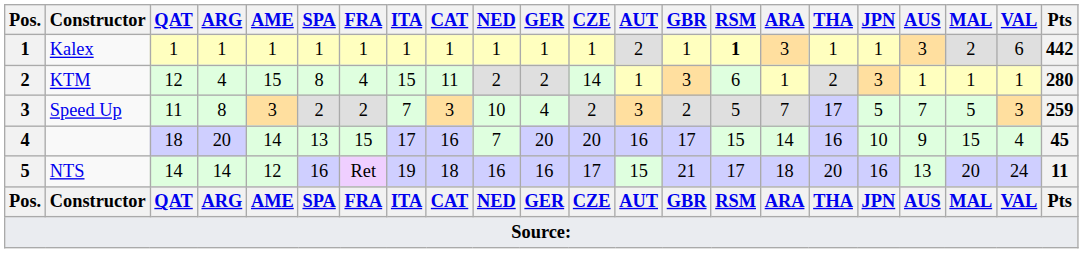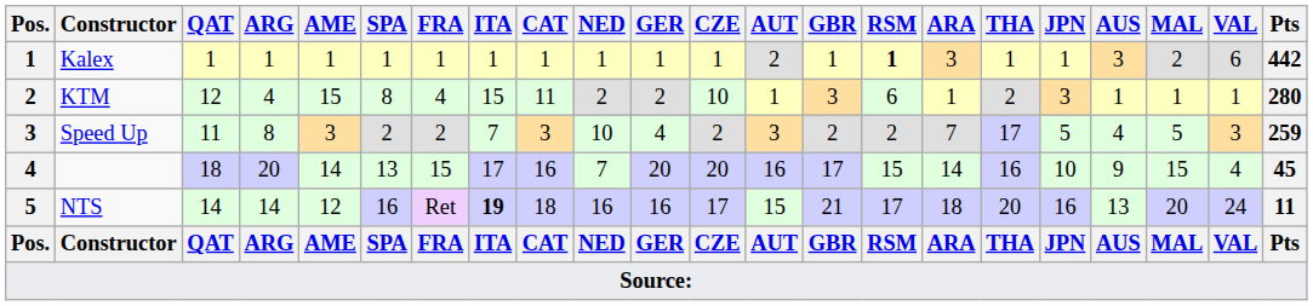 <table class="wikitable" style="font-size: 85%; text-align:center">
 <tr valign="top">
 <th valign="middle">Pos.</th>
 <th valign="middle">Constructor</th>
 <th><a href='#'>QAT</a><br></th>
 <th><a href='#'>ARG</a><br></th>
 <th><a href='#'>AME</a><br></th>
 <th><a href='#'>SPA</a><br></th>
 <th><a href='#'>FRA</a><br></th>
 <th><a href='#'>ITA</a><br></th>
 <th><a href='#'>CAT</a><br></th>
 <th><a href='#'>NED</a><br></th>
 <th><a href='#'>GER</a><br></th>
 <th><a href='#'>CZE</a><br></th>
 <th><a href='#'>AUT</a><br></th>
 <th><a href='#'>GBR</a><br></th>
 <th><a href='#'>RSM</a><br></th>
 <th><a href='#'>ARA</a><br></th>
 <th><a href='#'>THA</a><br></th>
 <th><a href='#'>JPN</a><br></th>
 <th><a href='#'>AUS</a><br></th>
 <th><a href='#'>MAL</a><br></th>
 <th><a href='#'>VAL</a><br></th>
 <th valign="middle">Pts</th>
 </tr>
 <tr>
 <th>1</th>
 <td align=left> <a href='#'>Kalex</a></td>
 <td style="background:#ffffbf;">1</td>
 <td style="background:#ffffbf;">1</td>
 <td style="background:#ffffbf;">1</td>
 <td style="background:#ffffbf;">1</td>
 <td style="background:#ffffbf;">1</td>
 <td style="background:#ffffbf;">1</td>
 <td style="background:#ffffbf;">1</td>
 <td style="background:#ffffbf;">1</td>
 <td style="background:#ffffbf;">1</td>
 <td style="background:#ffffbf;">1</td>
 <td style="background:#dfdfdf;">2</td>
 <td style="background:#ffffbf;">1</td>
 <td style="background:#ffffbf;"><strong>1</strong></td>
 <td style="background:#ffdf9f;">3</td>
 <td style="background:#ffffbf;">1</td>
 <td style="background:#ffffbf;">1</td>
 <td style="background:#ffdf9f;">3</td>
 <td style="background:#dfdfdf;">2</td>
 <td style="background:#dfdfdf;">6</td>
 <th>442</th>
 </tr>
 <tr>
 <th>2</th>
 <td align=left> <a href='#'>KTM</a></td>
 <td style="background:#dfffdf;">12</td>
 <td style="background:#dfffdf;">4</td>
 <td style="background:#dfffdf;">15</td>
 <td style="background:#dfffdf;">8</td>
 <td style="background:#dfffdf;">4</td>
 <td style="background:#dfffdf;">15</td>
 <td style="background:#dfffdf;">11</td>
 <td style="background:#dfdfdf;">2</td>
 <td style="background:#dfdfdf;">2</td>
-<td style="background:#dfffdf;">14</td>
+<td style="background:#dfffdf;">10</td>
 <td style="background:#ffffbf;">1</td>
 <td style="background:#ffdf9f;">3</td>
 <td style="background:#dfffdf;">6</td>
 <td style="background:#ffffbf;">1</td>
 <td style="background:#dfdfdf;">2</td>
 <td style="background:#ffdf9f;">3</td>
 <td style="background:#ffffbf;">1</td>
 <td style="background:#ffffbf;">1</td>
 <td style="background:#ffffbf;">1</td>
 <th>280</th>
 </tr>
 <tr>
 <th>3</th>
 <td align=left> <a href='#'>Speed Up</a></td>
 <td style="background:#dfffdf;">11</td>
 <td style="background:#dfffdf;">8</td>
 <td style="background:#ffdf9f;">3</td>
 <td style="background:#dfdfdf;">2</td>
 <td style="background:#dfdfdf;">2</td>
 <td style="background:#dfffdf;">7</td>
 <td style="background:#ffdf9f;">3</td>
 <td style="background:#dfffdf;">10</td>
 <td style="background:#dfffdf;">4</td>
 <td style="background:#dfdfdf;">2</td>
 <td style="background:#ffdf9f;">3</td>
 <td style="background:#dfdfdf;">2</td>
-<td style="background:#dfdfdf;">5</td>
+<td style="background:#dfdfdf;">2</td>
 <td style="background:#dfdfdf;">7</td>
 <td style="background:#cfcfff;">17</td>
 <td style="background:#dfffdf;">5</td>
-<td style="background:#dfffdf;">7</td>
+<td style="background:#dfffdf;">4</td>
 <td style="background:#dfffdf;">5</td>
 <td style="background:#ffdf9f;">3</td>
 <th>259</th>
 </tr>
 <tr>
 <th>4</th>
 <td align=left></td>
 <td style="background:#cfcfff;">18</td>
 <td style="background:#cfcfff;">20</td>
 <td style="background:#dfffdf;">14</td>
 <td style="background:#dfffdf;">13</td>
 <td style="background:#dfffdf;">15</td>
 <td style="background:#cfcfff;">17</td>
 <td style="background:#cfcfff;">16</td>
 <td style="background:#dfffdf;">7</td>
 <td style="background:#cfcfff;">20</td>
 <td style="background:#cfcfff;">20</td>
 <td style="background:#cfcfff;">16</td>
 <td style="background:#cfcfff;">17</td>
 <td style="background:#dfffdf;">15</td>
 <td style="background:#dfffdf;">14</td>
 <td style="background:#cfcfff;">16</td>
 <td style="background:#dfffdf;">10</td>
 <td style="background:#dfffdf;">9</td>
 <td style="background:#dfffdf;">15</td>
 <td style="background:#dfffdf;">4</td>
 <th>45</th>
 </tr>
 <tr>
 <th>5</th>
 <td align=left> <a href='#'>NTS</a></td>
 <td style="background:#dfffdf;">14</td>
 <td style="background:#dfffdf;">14</td>
 <td style="background:#dfffdf;">12</td>
 <td style="background:#cfcfff;">16</td>
 <td style="background:#efcfff;">Ret</td>
-<td style="background:#cfcfff;">19</td>
+<td style="background:#cfcfff;"><strong>19</strong></td>
 <td style="background:#cfcfff;">18</td>
 <td style="background:#cfcfff;">16</td>
 <td style="background:#cfcfff;">16</td>
 <td style="background:#cfcfff;">17</td>
 <td style="background:#dfffdf;">15</td>
 <td style="background:#cfcfff;">21</td>
 <td style="background:#cfcfff;">17</td>
 <td style="background:#cfcfff;">18</td>
 <td style="background:#cfcfff;">20</td>
 <td style="background:#cfcfff;">16</td>
 <td style="background:#dfffdf;">13</td>
 <td style="background:#cfcfff;">20</td>
 <td style="background:#cfcfff;">24</td>
 <th>11</th>
 </tr>
 <tr valign="top">
 <th valign="middle">Pos.</th>
 <th valign="middle">Constructor</th>
 <th><a href='#'>QAT</a><br></th>
 <th><a href='#'>ARG</a><br></th>
 <th><a href='#'>AME</a><br></th>
 <th><a href='#'>SPA</a><br></th>
 <th><a href='#'>FRA</a><br></th>
 <th><a href='#'>ITA</a><br></th>
 <th><a href='#'>CAT</a><br></th>
 <th><a href='#'>NED</a><br></th>
 <th><a href='#'>GER</a><br></th>
 <th><a href='#'>CZE</a><br></th>
 <th><a href='#'>AUT</a><br></th>
 <th><a href='#'>GBR</a><br></th>
 <th><a href='#'>RSM</a><br></th>
 <th><a href='#'>ARA</a><br></th>
 <th><a href='#'>THA</a><br></th>
 <th><a href='#'>JPN</a><br></th>
 <th><a href='#'>AUS</a><br></th>
 <th><a href='#'>MAL</a><br></th>
 <th><a href='#'>VAL</a><br></th>
 <th valign="middle">Pts</th>
 </tr>
 <tr>
 <td colspan="22" style="background-color:#EAECF0;text-align:center"><strong>Source:</strong></td>
 </tr>
 </table>
